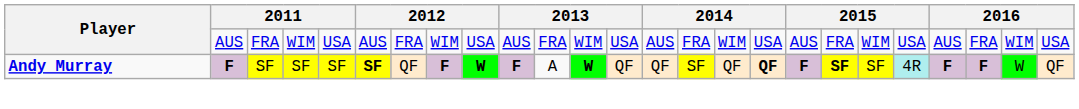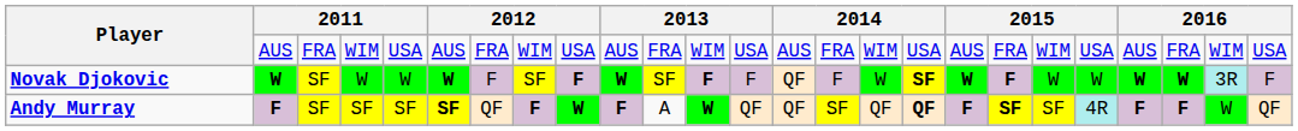 <table class=wikitable style=text-align:center;font-size:85%>
 <tr>
 <th rowspan="2" style="width:140px;">Player</th>
 <th colspan=4>2011</th>
 <th colspan=4>2012</th>
 <th colspan=4>2013</th>
 <th colspan=4>2014</th>
 <th colspan=4>2015</th>
 <th colspan=4>2016</th>
 </tr>
 <tr>
 <td><a href='#'>AUS</a></td>
 <td><a href='#'>FRA</a></td>
 <td><a href='#'>WIM</a></td>
 <td><a href='#'>USA</a></td>
 <td><a href='#'>AUS</a></td>
 <td><a href='#'>FRA</a></td>
 <td><a href='#'>WIM</a></td>
 <td><a href='#'>USA</a></td>
 <td><a href='#'>AUS</a></td>
 <td><a href='#'>FRA</a></td>
 <td><a href='#'>WIM</a></td>
 <td><a href='#'>USA</a></td>
 <td><a href='#'>AUS</a></td>
 <td><a href='#'>FRA</a></td>
 <td><a href='#'>WIM</a></td>
 <td><a href='#'>USA</a></td>
 <td><a href='#'>AUS</a></td>
 <td><a href='#'>FRA</a></td>
 <td><a href='#'>WIM</a></td>
 <td><a href='#'>USA</a></td>
 <td><a href='#'>AUS</a></td>
 <td><a href='#'>FRA</a></td>
 <td><a href='#'>WIM</a></td>
 <td><a href='#'>USA</a></td>
 </tr>
 <tr>
+<td align=left><strong> <a href='#'>Novak Djokovic</a></strong></td>
+<td bgcolor=lime><strong>W</strong></td>
+<td bgcolor=yellow>SF</td>
+<td bgcolor=lime>W</td>
+<td bgcolor=lime>W</td>
+<td bgcolor=lime><strong>W</strong></td>
+<td bgcolor=thistle>F</td>
+<td bgcolor=yellow>SF</td>
+<td bgcolor=thistle><strong>F</strong></td>
+<td bgcolor=lime><strong>W</strong></td>
+<td bgcolor=yellow>SF</td>
+<td bgcolor=thistle><strong>F</strong></td>
+<td bgcolor=thistle>F</td>
+<td bgcolor=#ffebcd>QF</td>
+<td bgcolor=thistle>F</td>
+<td bgcolor=lime>W</td>
+<td bgcolor=yellow><strong>SF</strong></td>
+<td bgcolor=lime><strong>W</strong></td>
+<td bgcolor=thistle><strong>F</strong></td>
+<td bgcolor=lime>W</td>
+<td bgcolor=lime>W</td>
+<td bgcolor=lime><strong>W</strong></td>
+<td bgcolor=lime><strong>W</strong></td>
+<td style="background:#afeeee;">3R</td>
+<td bgcolor=thistle>F</td>
+</tr>
+<tr>
 <td align=left><strong> <a href='#'>Andy Murray</a></strong></td>
 <td bgcolor=thistle><strong>F</strong></td>
 <td bgcolor=yellow>SF</td>
 <td bgcolor=yellow>SF</td>
 <td bgcolor=yellow>SF</td>
 <td bgcolor=yellow><strong>SF</strong></td>
 <td bgcolor=#ffebcd>QF</td>
 <td bgcolor=thistle><strong>F</strong></td>
 <td bgcolor=lime><strong>W</strong></td>
 <td bgcolor=thistle><strong>F</strong></td>
 <td>A</td>
 <td bgcolor=lime><strong>W</strong></td>
 <td bgcolor=#ffebcd>QF</td>
 <td bgcolor=#ffebcd>QF</td>
 <td bgcolor=yellow>SF</td>
 <td bgcolor=#ffebcd>QF</td>
 <td bgcolor=#ffebcd><strong>QF</strong></td>
 <td bgcolor=thistle><strong>F</strong></td>
 <td bgcolor=yellow><strong>SF</strong></td>
 <td bgcolor=yellow>SF</td>
 <td style="background:#afeeee;">4R</td>
 <td bgcolor=thistle><strong>F</strong></td>
 <td bgcolor=thistle><strong>F</strong></td>
 <td bgcolor=lime>W</td>
 <td bgcolor=#ffebcd>QF</td>
 </tr>
 </table>
